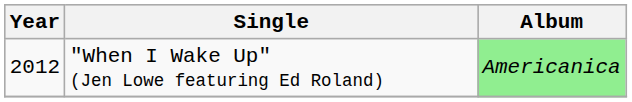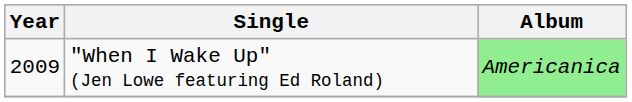 <table class="wikitable">
 <tr>
 <th rowspan="1">Year</th>
 <th rowspan="1" width="250">Single</th>
 <th rowspan="1">Album</th>
 </tr>
 <tr>
-<td rowspan="1">2012</td>
+<td rowspan="1">2009</td>
 <td>"When I Wake Up"<br><small>(Jen Lowe featuring Ed Roland)</small></td>
 <td style="background: lightgreen;"><em>Americanica</em></td>
 </tr>
 <tr>
 </tr>
 </table>
